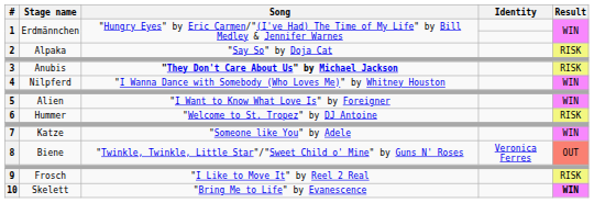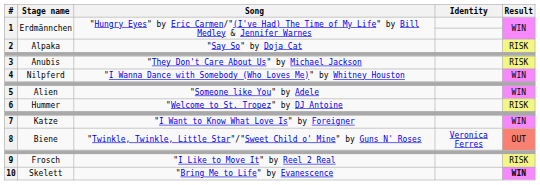 <table class="wikitable plainrowheaders" style="text-align: center;">
 <tr>
 <th>#</th>
 <th>Stage name</th>
 <th>Song</th>
 <th>Identity</th>
 <th>Result</th>
 </tr>
 <tr>
 <th rowspan="2">1</th>
 <td rowspan="2">Erdmännchen</td>
 <td rowspan="2">"<a href='#'>Hungry Eyes</a>" by <a href='#'>Eric Carmen</a>/"<a href='#'>(I've Had) The Time of My Life</a>" by <a href='#'>Bill Medley</a> & <a href='#'>Jennifer Warnes</a></td>
 <td></td>
 <td rowspan="2" bgcolor=#F888FD>WIN</td>
 </tr>
 <tr>
 <td></td>
 </tr>
 <tr>
 <th>2</th>
 <td>Alpaka</td>
 <td>"<a href='#'>Say So</a>" by <a href='#'>Doja Cat</a></td>
 <td></td>
 <td bgcolor="#F3F781">RISK</td>
 </tr>
 <tr>
 <td colspan="5" style="background:darkgray"></td>
 </tr>
 <tr>
 <th>3</th>
 <td>Anubis</td>
-<td><strong>"<a href='#'>They Don't Care About Us</a>" by <a href='#'>Michael Jackson</a></strong></td>
+<td>"<a href='#'>They Don't Care About Us</a>" by <a href='#'>Michael Jackson</a></td>
 <td></td>
 <td bgcolor="#F3F781">RISK</td>
 </tr>
 <tr>
 <th>4</th>
 <td>Nilpferd</td>
 <td>"<a href='#'>I Wanna Dance with Somebody (Who Loves Me)</a>" by <a href='#'>Whitney Houston</a></td>
 <td></td>
 <td bgcolor=#F888FD>WIN</td>
 </tr>
 <tr>
 <td colspan="5" style="background:darkgray"></td>
 </tr>
 <tr>
 <th>5</th>
 <td>Alien</td>
-<td>"<a href='#'>I Want to Know What Love Is</a>" by <a href='#'>Foreigner</a></td>
+<td>"<a href='#'>Someone like You</a>" by <a href='#'>Adele</a></td>
 <td></td>
 <td bgcolor=#F888FD>WIN</td>
 </tr>
 <tr>
 <th>6</th>
 <td>Hummer</td>
 <td>"<a href='#'>Welcome to St. Tropez</a>" by <a href='#'>DJ Antoine</a></td>
 <td></td>
 <td bgcolor="#F3F781">RISK</td>
 </tr>
 <tr>
 <td colspan="5" style="background:darkgray"></td>
 </tr>
 <tr>
 <th>7</th>
 <td>Katze</td>
-<td>"<a href='#'>Someone like You</a>" by <a href='#'>Adele</a></td>
+<td>"<a href='#'>I Want to Know What Love Is</a>" by <a href='#'>Foreigner</a></td>
 <td></td>
 <td bgcolor=#F888FD>WIN</td>
 </tr>
 <tr>
 <th>8</th>
 <td>Biene</td>
 <td>"<a href='#'>Twinkle, Twinkle, Little Star</a>"/"<a href='#'>Sweet Child o' Mine</a>" by <a href='#'>Guns N' Roses</a></td>
 <td><a href='#'>Veronica Ferres</a></td>
 <td bgcolor=salmon>OUT</td>
 </tr>
 <tr>
 <td colspan="5" style="background:darkgray"></td>
 </tr>
 <tr>
 <th>9</th>
 <td>Frosch</td>
 <td>"<a href='#'>I Like to Move It</a>" by <a href='#'>Reel 2 Real</a></td>
 <td></td>
 <td bgcolor="#F3F781">RISK</td>
 </tr>
 <tr>
 <th>10</th>
 <td>Skelett</td>
 <td>"<a href='#'>Bring Me to Life</a>" by <a href='#'>Evanescence</a></td>
 <td></td>
 <td bgcolor=#F888FD><strong>WIN</strong></td>
 </tr>
 </table>
